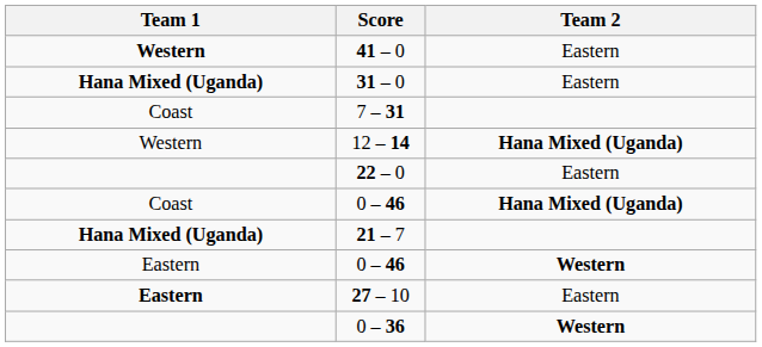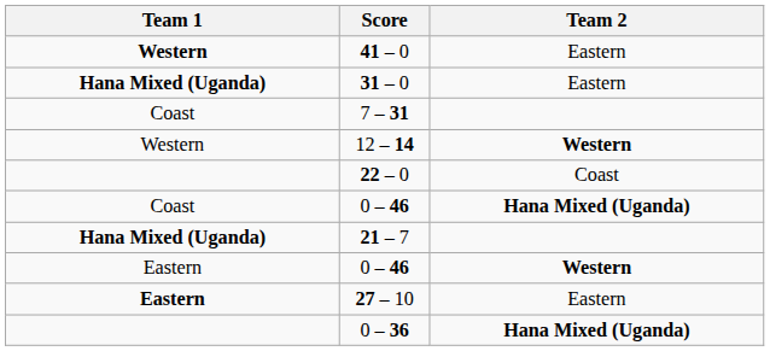 <table class="wikitable" style="text-align: center;">
 <tr>
 <th style="width:200pt;">Team 1</th>
 <th style="width:50pt;">Score</th>
 <th style="width:200pt;">Team 2</th>
 </tr>
 <tr>
 <td><strong>Western</strong></td>
 <td><strong>41</strong> – 0</td>
 <td>Eastern</td>
 </tr>
 <tr>
 <td><strong>Hana Mixed (Uganda)</strong></td>
 <td><strong>31</strong> – 0</td>
 <td>Eastern</td>
 </tr>
 <tr>
 <td>Coast</td>
 <td>7 – <strong>31</strong></td>
 <td><strong></strong></td>
 </tr>
 <tr>
 <td>Western</td>
 <td>12 – <strong>14</strong></td>
-<td><strong>Hana Mixed (Uganda)</strong></td>
+<td><strong>Western</strong></td>
 </tr>
 <tr>
 <td><strong></strong></td>
 <td><strong>22</strong> – 0</td>
-<td>Eastern</td>
+<td>Coast</td>
 </tr>
 <tr>
 <td>Coast</td>
 <td>0 – <strong>46</strong></td>
 <td><strong>Hana Mixed (Uganda)</strong></td>
 </tr>
 <tr>
 <td><strong>Hana Mixed (Uganda)</strong></td>
 <td><strong>21</strong> – 7</td>
 <td></td>
 </tr>
 <tr>
 <td>Eastern</td>
 <td>0 – <strong>46</strong></td>
 <td><strong>Western</strong></td>
 </tr>
 <tr>
 <td><strong>Eastern</strong></td>
 <td><strong>27</strong> – 10</td>
 <td>Eastern</td>
 </tr>
 <tr>
 <td></td>
 <td>0 – <strong>36</strong></td>
-<td><strong>Western</strong></td>
+<td><strong>Hana Mixed (Uganda)</strong></td>
 </tr>
 </table>
